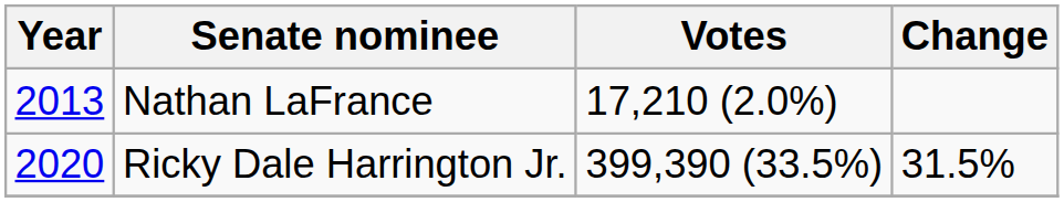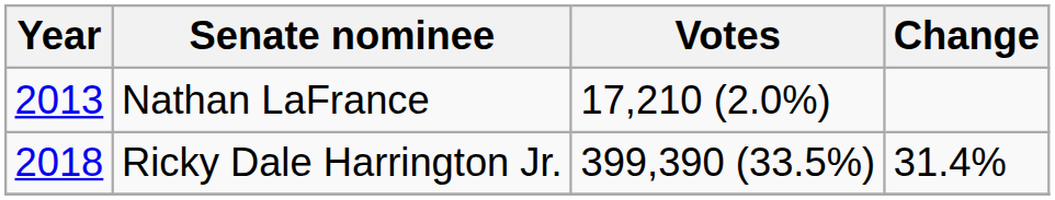 <table class="wikitable">
 <tr>
 <th>Year</th>
 <th>Senate nominee</th>
 <th>Votes</th>
 <th>Change</th>
 </tr>
 <tr>
 <td><a href='#'>2013</a></td>
 <td>Nathan LaFrance</td>
 <td>17,210 (2.0%)</td>
 <td></td>
 </tr>
 <tr>
-<td><a href='#'>2020</a></td>
+<td><a href='#'>2018</a></td>
 <td>Ricky Dale Harrington Jr.</td>
 <td>399,390 (33.5%)</td>
-<td> 31.5%</td>
+<td> 31.4%</td>
 </tr>
 <tr>
 </tr>
 </table>
